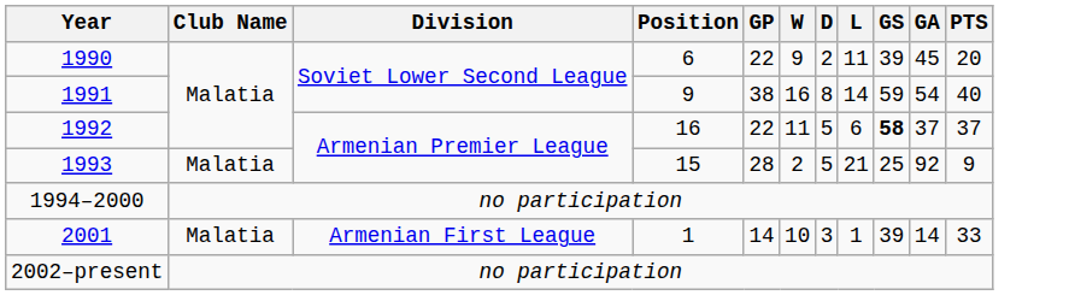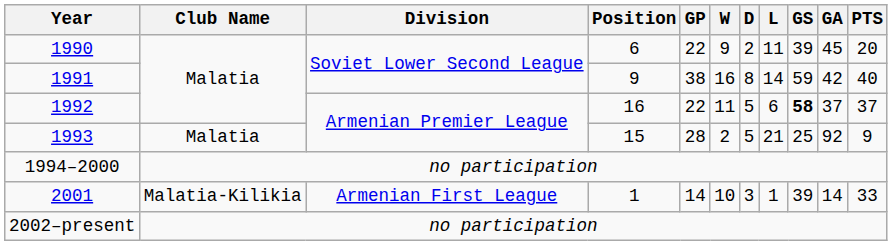 <table class="wikitable"  style="font-size:90%; text-align:center;">
 <tr>
 <th>Year</th>
 <th>Club Name</th>
 <th>Division</th>
 <th>Position</th>
 <th>GP</th>
 <th>W</th>
 <th>D</th>
 <th>L</th>
 <th>GS</th>
 <th>GA</th>
 <th>PTS</th>
 </tr>
 <tr>
 <td><a href='#'>1990</a></td>
 <td rowspan="3">Malatia</td>
 <td rowspan="2"><a href='#'>Soviet Lower Second League</a></td>
 <td>6</td>
 <td>22</td>
 <td>9</td>
 <td>2</td>
 <td>11</td>
 <td>39</td>
 <td>45</td>
 <td>20</td>
 </tr>
 <tr>
 <td><a href='#'>1991</a></td>
 <td>9</td>
 <td>38</td>
 <td>16</td>
 <td>8</td>
 <td>14</td>
 <td>59</td>
-<td>54</td>
+<td>42</td>
 <td>40</td>
 </tr>
 <tr>
 <td><a href='#'>1992</a></td>
 <td rowspan="2"><a href='#'>Armenian Premier League</a></td>
 <td>16</td>
 <td>22</td>
 <td>11</td>
 <td>5</td>
 <td>6</td>
 <td><strong>58</strong></td>
 <td>37</td>
 <td>37</td>
 </tr>
 <tr>
 <td><a href='#'>1993</a></td>
 <td>Malatia</td>
 <td>15</td>
 <td>28</td>
 <td>2</td>
 <td>5</td>
 <td>21</td>
 <td>25</td>
 <td>92</td>
 <td>9</td>
 </tr>
 <tr>
 <td>1994–2000</td>
 <td colspan="10"><em>no participation</em></td>
 </tr>
 <tr>
 <td><a href='#'>2001</a></td>
-<td>Malatia</td>
+<td>Malatia-Kilikia</td>
 <td><a href='#'>Armenian First League</a></td>
 <td>1</td>
 <td>14</td>
 <td>10</td>
 <td>3</td>
 <td>1</td>
 <td>39</td>
 <td>14</td>
 <td>33</td>
 </tr>
 <tr>
 <td>2002–present</td>
 <td colspan="10"><em>no participation</em></td>
 </tr>
 </table>
